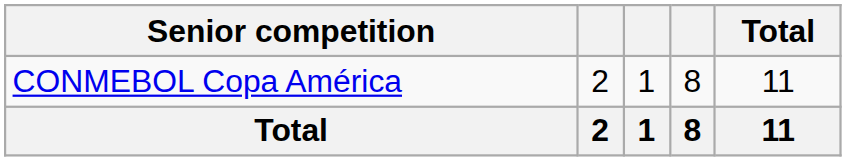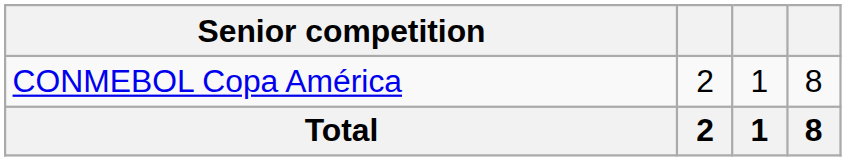 <table class="wikitable" width=30% style="font-size:90%; text-align:center;">
 <tr>
 <th>Senior competition</th>
 <th></th>
 <th></th>
 <th></th>
-<th>Total</th>
 </tr>
 <tr>
 <td align=left><a href='#'>CONMEBOL Copa América</a></td>
 <td>2</td>
 <td>1</td>
 <td>8</td>
-<td>11</td>
 </tr>
 <tr>
 <th>Total</th>
 <th>2</th>
 <th>1</th>
 <th>8</th>
-<th>11</th>
 </tr>
 </table>
